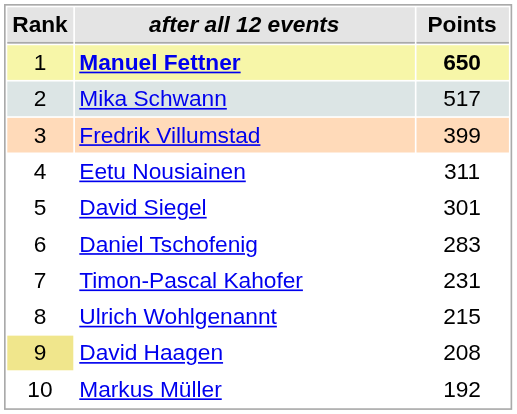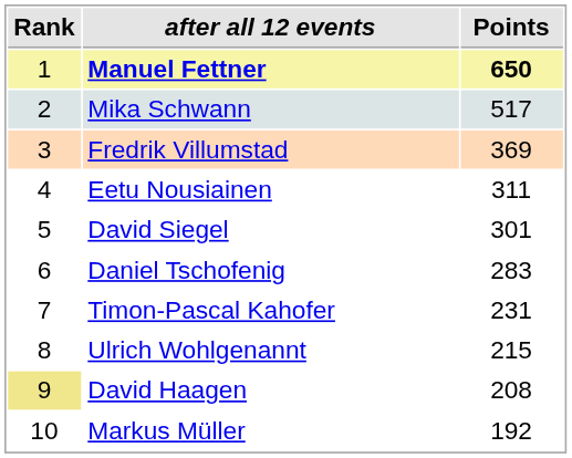 <table cellspacing="1" cellpadding="3" style="border:1px solid #AAAAAA;font-size:86%">
 <tr style="background-color: #E4E4E4;">
 <th style="border-bottom:1px solid #AAAAAA; width: 10px;">Rank</th>
 <th style="border-bottom:1px solid #AAAAAA; width: 200px;"><em>after all 12 events </em></th>
 <th style="border-bottom:1px solid #AAAAAA; width: 50px;">Points</th>
 </tr>
 <tr style="background:#f7f6a8;">
 <td align=center>1</td>
 <td> <strong><a href='#'>Manuel Fettner</a></strong></td>
 <td align=center><strong>650</strong></td>
 </tr>
 <tr style="background:#dce5e5;">
 <td align=center>2</td>
 <td> <a href='#'>Mika Schwann</a></td>
 <td align=center>517</td>
 </tr>
 <tr style="background:#ffdab9;">
 <td align=center>3</td>
 <td> <a href='#'>Fredrik Villumstad</a></td>
-<td align=center>399</td>
+<td align=center>369</td>
 </tr>
 <tr>
 <td align=center>4</td>
 <td> <a href='#'>Eetu Nousiainen</a></td>
 <td align=center>311</td>
 </tr>
 <tr>
 <td align=center>5</td>
 <td> <a href='#'>David Siegel</a></td>
 <td align=center>301</td>
 </tr>
 <tr>
 <td align=center>6</td>
 <td> <a href='#'>Daniel Tschofenig</a></td>
 <td align=center>283</td>
 </tr>
 <tr>
 <td align=center>7</td>
 <td> <a href='#'>Timon-Pascal Kahofer</a></td>
 <td align=center>231</td>
 </tr>
 <tr>
 <td align=center>8</td>
 <td> <a href='#'>Ulrich Wohlgenannt</a></td>
 <td align=center>215</td>
 </tr>
 <tr>
 <td align=center style="background: khaki;">9</td>
 <td> <a href='#'>David Haagen</a></td>
 <td align=center>208</td>
 </tr>
 <tr>
 <td align=center>10</td>
 <td> <a href='#'>Markus Müller</a></td>
 <td align=center>192</td>
 </tr>
 </table>
